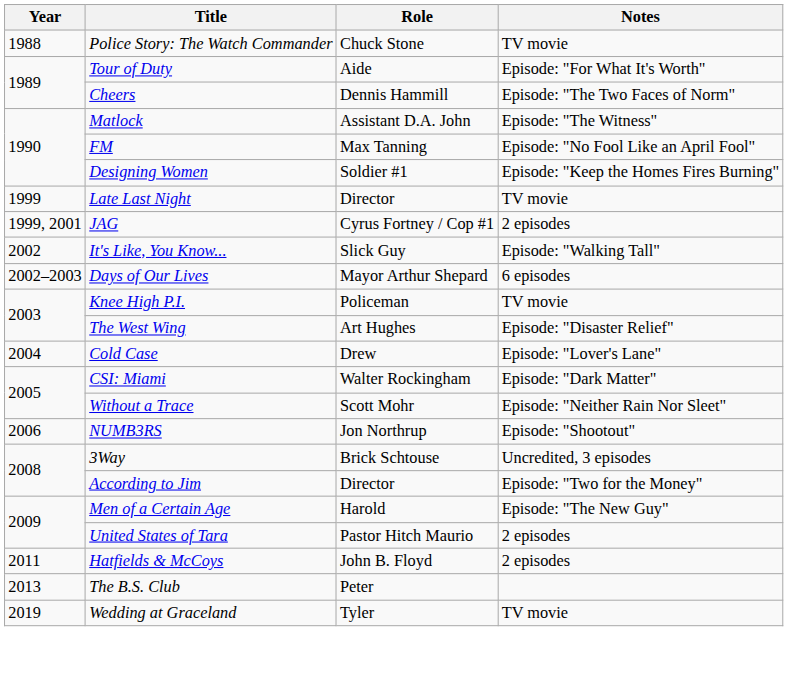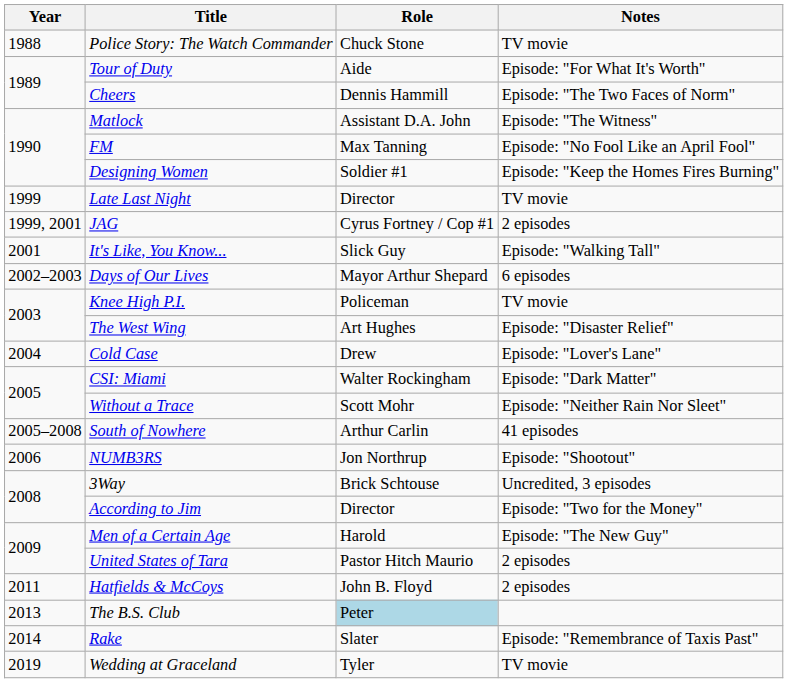 <table class="wikitable sortable">
 <tr>
 <th>Year</th>
 <th>Title</th>
 <th>Role</th>
 <th class="unsortable">Notes</th>
 </tr>
 <tr>
 <td>1988</td>
 <td><em>Police Story: The Watch Commander</em></td>
 <td>Chuck Stone</td>
 <td>TV movie</td>
 </tr>
 <tr>
 <td rowspan="2">1989</td>
 <td><em><a href='#'>Tour of Duty</a></em></td>
 <td>Aide</td>
 <td>Episode: "For What It's Worth"</td>
 </tr>
 <tr>
 <td><em><a href='#'>Cheers</a></em></td>
 <td>Dennis Hammill</td>
 <td>Episode: "The Two Faces of Norm"</td>
 </tr>
 <tr>
 <td rowspan="3">1990</td>
 <td><em><a href='#'>Matlock</a></em></td>
 <td>Assistant D.A. John</td>
 <td>Episode: "The Witness"</td>
 </tr>
 <tr>
 <td><em><a href='#'>FM</a></em></td>
 <td>Max Tanning</td>
 <td>Episode: "No Fool Like an April Fool"</td>
 </tr>
 <tr>
 <td><em><a href='#'>Designing Women</a></em></td>
 <td>Soldier #1</td>
 <td>Episode: "Keep the Homes Fires Burning"</td>
 </tr>
 <tr>
 <td>1999</td>
 <td><em><a href='#'>Late Last Night</a></em></td>
 <td>Director</td>
 <td>TV movie</td>
 </tr>
 <tr>
 <td>1999, 2001</td>
 <td><em><a href='#'>JAG</a></em></td>
 <td>Cyrus Fortney / Cop #1</td>
 <td>2 episodes</td>
 </tr>
 <tr>
-<td>2002</td>
+<td>2001</td>
 <td><em><a href='#'>It's Like, You Know...</a></em></td>
 <td>Slick Guy</td>
 <td>Episode: "Walking Tall"</td>
 </tr>
 <tr>
 <td>2002–2003</td>
 <td><em><a href='#'>Days of Our Lives</a></em></td>
 <td>Mayor Arthur Shepard</td>
 <td>6 episodes</td>
 </tr>
 <tr>
 <td rowspan="2">2003</td>
 <td><em><a href='#'>Knee High P.I.</a></em></td>
 <td>Policeman</td>
 <td>TV movie</td>
 </tr>
 <tr>
 <td><em><a href='#'>The West Wing</a></em></td>
 <td>Art Hughes</td>
 <td>Episode: "Disaster Relief"</td>
 </tr>
 <tr>
 <td>2004</td>
 <td><em><a href='#'>Cold Case</a></em></td>
 <td>Drew</td>
 <td>Episode: "Lover's Lane"</td>
 </tr>
 <tr>
 <td rowspan="2">2005</td>
 <td><em><a href='#'>CSI: Miami</a></em></td>
 <td>Walter Rockingham</td>
 <td>Episode: "Dark Matter"</td>
 </tr>
 <tr>
 <td><em><a href='#'>Without a Trace</a></em></td>
 <td>Scott Mohr</td>
 <td>Episode: "Neither Rain Nor Sleet"</td>
 </tr>
 <tr>
+<td>2005–2008</td>
+<td><em><a href='#'>South of Nowhere</a></em></td>
+<td>Arthur Carlin</td>
+<td>41 episodes</td>
+</tr>
+<tr>
 <td>2006</td>
 <td><em><a href='#'>NUMB3RS</a></em></td>
 <td>Jon Northrup</td>
 <td>Episode: "Shootout"</td>
 </tr>
 <tr>
 <td rowspan="2">2008</td>
 <td><em>3Way</em></td>
 <td>Brick Schtouse</td>
 <td>Uncredited, 3 episodes</td>
 </tr>
 <tr>
 <td><em><a href='#'>According to Jim</a></em></td>
 <td>Director</td>
 <td>Episode: "Two for the Money"</td>
 </tr>
 <tr>
 <td rowspan="2">2009</td>
 <td><em><a href='#'>Men of a Certain Age</a></em></td>
 <td>Harold</td>
 <td>Episode: "The New Guy"</td>
 </tr>
 <tr>
 <td><em><a href='#'>United States of Tara</a></em></td>
 <td>Pastor Hitch Maurio</td>
 <td>2 episodes</td>
 </tr>
 <tr>
 <td>2011</td>
 <td><em><a href='#'>Hatfields & McCoys</a></em></td>
 <td>John B. Floyd</td>
 <td>2 episodes</td>
 </tr>
 <tr>
 <td>2013</td>
 <td><em>The B.S. Club</em></td>
-<td>Peter</td>
+<td style="background: lightblue;">Peter</td>
 <td></td>
+</tr>
+<tr>
+<td>2014</td>
+<td><em><a href='#'>Rake</a></em></td>
+<td>Slater</td>
+<td>Episode: "Remembrance of Taxis Past"</td>
 </tr>
 <tr>
 <td>2019</td>
 <td><em>Wedding at Graceland</em></td>
 <td>Tyler</td>
 <td>TV movie</td>
 </tr>
 </table>
